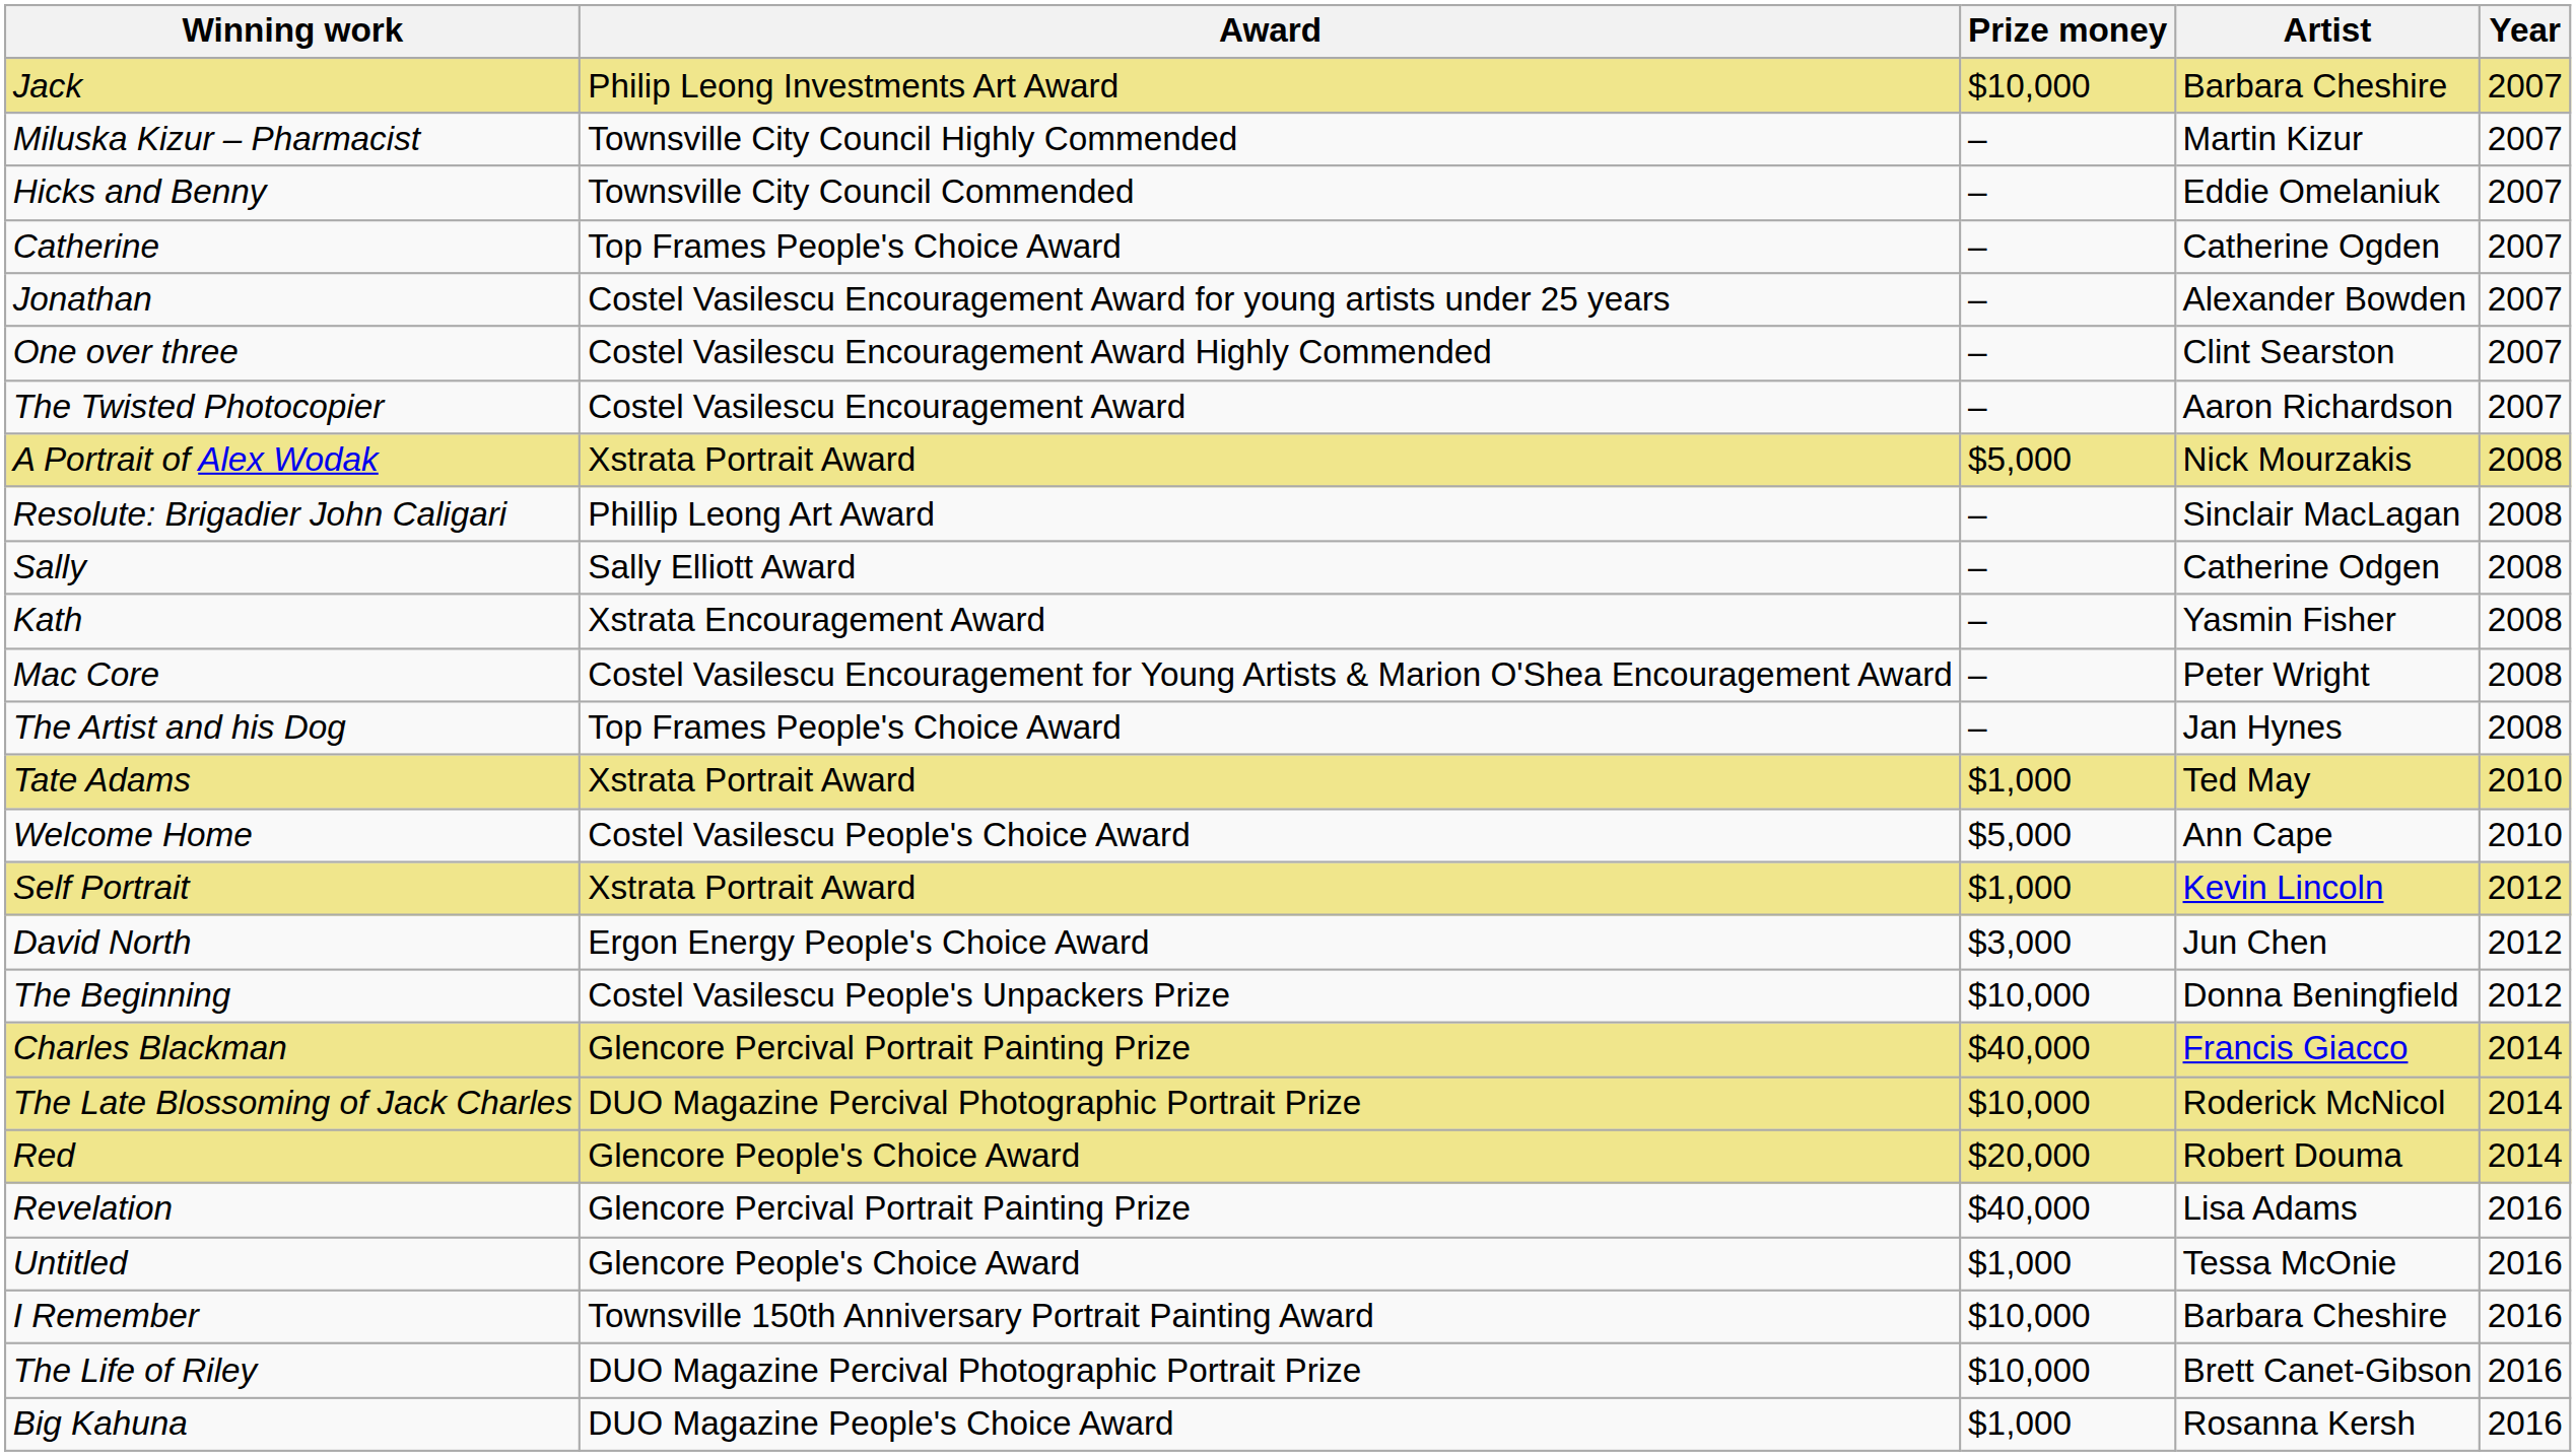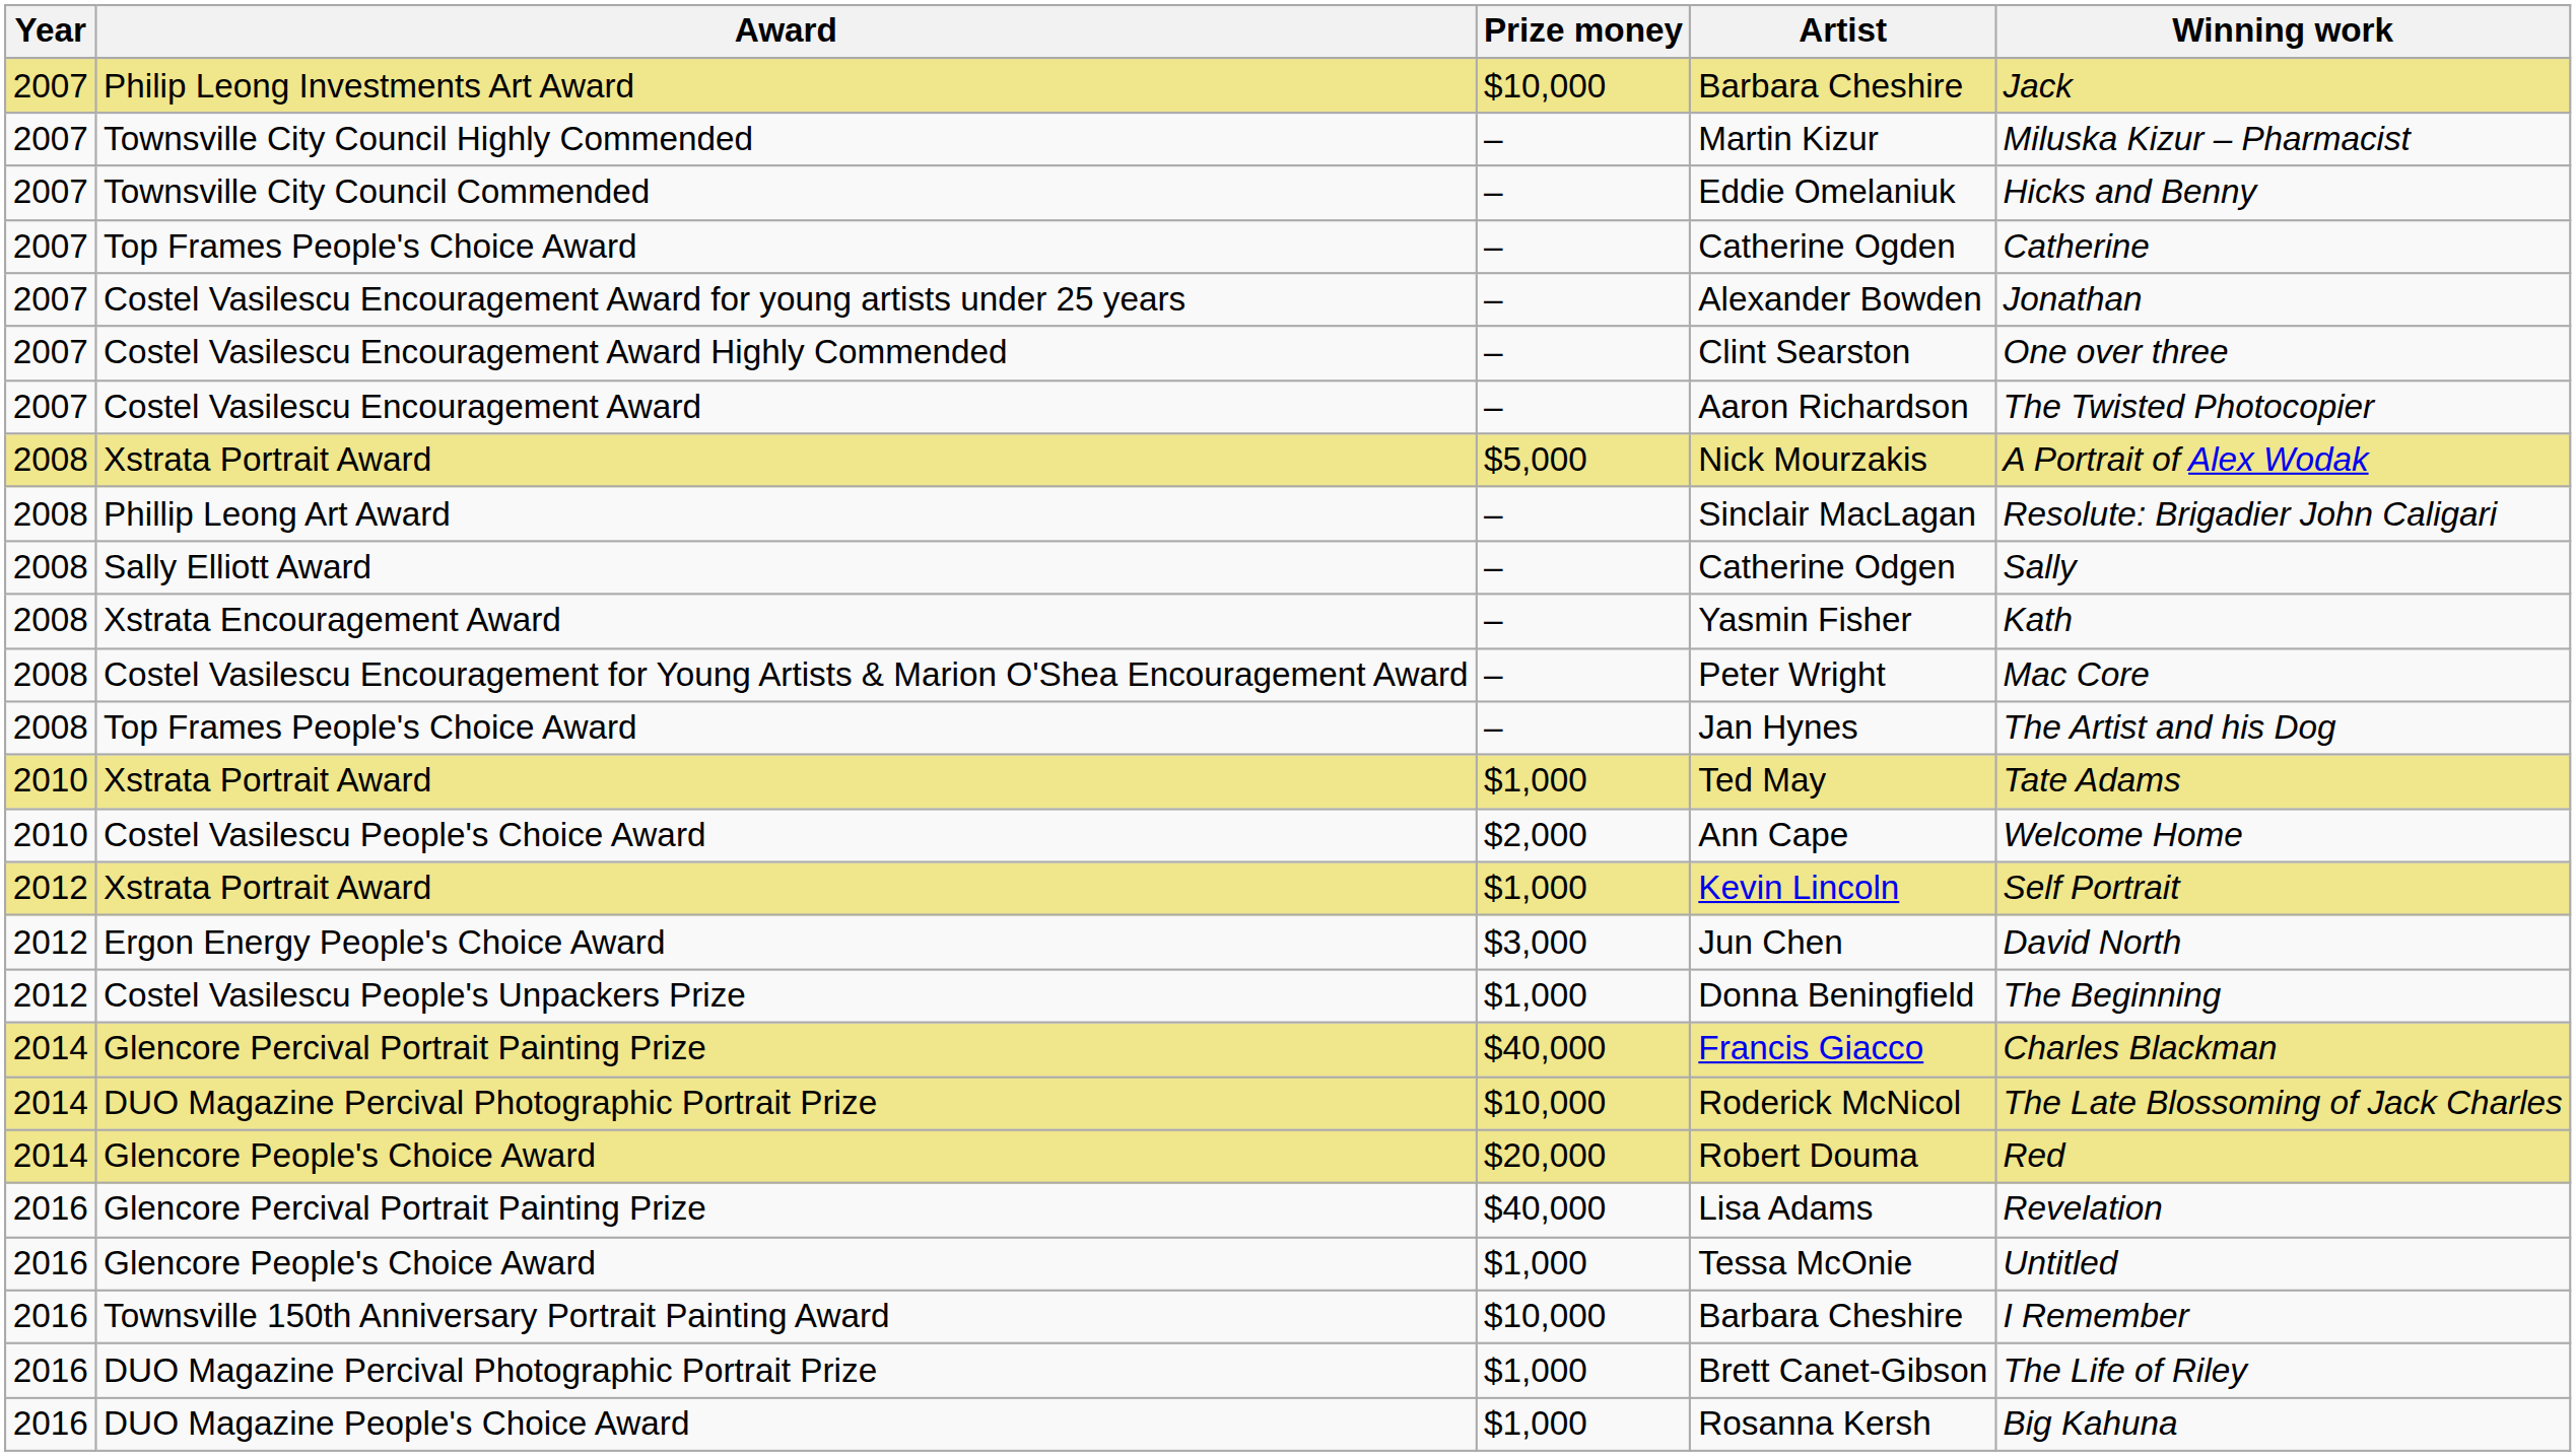 <table class="wikitable" style="border: 0">
 <tr>
-<th>Winning work</th>
+<th>Year</th>
 <th>Award</th>
 <th>Prize money</th>
 <th>Artist</th>
-<th>Year</th>
+<th>Winning work</th>
 </tr>
 <tr valign="top" style="background: khaki; color: black">
-<td><em>Jack</em></td>
+<td>2007</td>
 <td>Philip Leong Investments Art Award</td>
 <td>$10,000</td>
 <td>Barbara Cheshire</td>
-<td>2007</td>
+<td><em>Jack</em></td>
 </tr>
 <tr valign="top">
-<td><em>Miluska Kizur – Pharmacist</em></td>
+<td>2007</td>
 <td>Townsville City Council Highly Commended</td>
 <td>–</td>
 <td>Martin Kizur</td>
-<td>2007</td>
+<td><em>Miluska Kizur – Pharmacist</em></td>
 </tr>
 <tr valign="top">
-<td><em>Hicks and Benny</em></td>
+<td>2007</td>
 <td>Townsville City Council Commended</td>
 <td>–</td>
 <td>Eddie Omelaniuk</td>
-<td>2007</td>
+<td><em>Hicks and Benny</em></td>
 </tr>
 <tr valign="top">
-<td><em>Catherine</em></td>
+<td>2007</td>
 <td>Top Frames People's Choice Award</td>
 <td>–</td>
 <td>Catherine Ogden</td>
-<td>2007</td>
+<td><em>Catherine</em></td>
 </tr>
 <tr valign="top">
-<td><em>Jonathan</em></td>
+<td>2007</td>
 <td>Costel Vasilescu Encouragement Award for young artists under 25 years</td>
 <td>–</td>
 <td>Alexander Bowden</td>
-<td>2007</td>
+<td><em>Jonathan</em></td>
 </tr>
 <tr valign="top">
-<td><em>One over three</em></td>
+<td>2007</td>
 <td>Costel Vasilescu Encouragement Award Highly Commended</td>
 <td>–</td>
 <td>Clint Searston</td>
-<td>2007</td>
+<td><em>One over three</em></td>
 </tr>
 <tr valign="top">
-<td><em>The Twisted Photocopier</em></td>
+<td>2007</td>
 <td>Costel Vasilescu Encouragement Award</td>
 <td>–</td>
 <td>Aaron Richardson</td>
-<td>2007</td>
+<td><em>The Twisted Photocopier</em></td>
 </tr>
 <tr valign="top" style="background: khaki; color: black">
-<td><em>A Portrait of <a href='#'>Alex Wodak</a></em></td>
+<td>2008</td>
 <td>Xstrata Portrait Award</td>
 <td>$5,000</td>
 <td>Nick Mourzakis</td>
-<td>2008</td>
+<td><em>A Portrait of <a href='#'>Alex Wodak</a></em></td>
 </tr>
 <tr valign="top">
-<td><em>Resolute: Brigadier John Caligari</em></td>
+<td>2008</td>
 <td>Phillip Leong Art Award</td>
 <td>–</td>
 <td>Sinclair MacLagan</td>
-<td>2008</td>
+<td><em>Resolute: Brigadier John Caligari</em></td>
 </tr>
 <tr valign="top">
-<td><em>Sally</em></td>
+<td>2008</td>
 <td>Sally Elliott Award</td>
 <td>–</td>
 <td>Catherine Odgen</td>
-<td>2008</td>
+<td><em>Sally</em></td>
 </tr>
 <tr valign="top">
-<td><em>Kath</em></td>
+<td>2008</td>
 <td>Xstrata Encouragement Award</td>
 <td>–</td>
 <td>Yasmin Fisher</td>
-<td>2008</td>
+<td><em>Kath</em></td>
 </tr>
 <tr valign="top">
-<td><em>Mac Core</em></td>
+<td>2008</td>
 <td>Costel Vasilescu Encouragement for Young Artists & Marion O'Shea Encouragement Award</td>
 <td>–</td>
 <td>Peter Wright</td>
-<td>2008</td>
+<td><em>Mac Core</em></td>
 </tr>
 <tr valign="top">
-<td><em>The Artist and his Dog</em></td>
+<td>2008</td>
 <td>Top Frames People's Choice Award</td>
 <td>–</td>
 <td>Jan Hynes</td>
-<td>2008</td>
+<td><em>The Artist and his Dog</em></td>
 </tr>
 <tr valign="top" style="background: khaki; color: black">
-<td><em>Tate Adams</em></td>
+<td>2010</td>
 <td>Xstrata Portrait Award</td>
 <td>$1,000</td>
 <td>Ted May</td>
-<td>2010</td>
+<td><em>Tate Adams</em></td>
 </tr>
 <tr valign="top">
+<td>2010</td>
+<td>Costel Vasilescu People's Choice Award</td>
+<td>$2,000</td>
+<td>Ann Cape</td>
 <td><em>Welcome Home</em></td>
-<td>Costel Vasilescu People's Choice Award</td>
-<td>$5,000</td>
-<td>Ann Cape</td>
-<td>2010</td>
 </tr>
 <tr valign="top" style="background: khaki; color: black">
-<td><em>Self Portrait</em></td>
+<td>2012</td>
 <td>Xstrata Portrait Award</td>
 <td>$1,000</td>
 <td><a href='#'>Kevin Lincoln</a></td>
-<td>2012</td>
+<td><em>Self Portrait</em></td>
 </tr>
 <tr valign="top">
-<td><em>David North</em></td>
+<td>2012</td>
 <td>Ergon Energy People's Choice Award</td>
 <td>$3,000</td>
 <td>Jun Chen</td>
-<td>2012</td>
+<td><em>David North</em></td>
 </tr>
 <tr valign="top">
+<td>2012</td>
+<td>Costel Vasilescu People's Unpackers Prize</td>
+<td>$1,000</td>
+<td>Donna Beningfield</td>
 <td><em>The Beginning</em></td>
-<td>Costel Vasilescu People's Unpackers Prize</td>
-<td>$10,000</td>
-<td>Donna Beningfield</td>
-<td>2012</td>
 </tr>
 <tr valign="top" style="background: khaki; color: black">
-<td><em>Charles Blackman</em></td>
+<td>2014</td>
 <td>Glencore Percival Portrait Painting Prize</td>
 <td>$40,000</td>
 <td><a href='#'>Francis Giacco</a></td>
-<td>2014</td>
+<td><em>Charles Blackman</em></td>
 </tr>
 <tr valign="top" style="background: khaki; color: black">
-<td><em>The Late Blossoming of Jack Charles</em></td>
+<td>2014</td>
 <td>DUO Magazine Percival Photographic Portrait Prize</td>
 <td>$10,000</td>
 <td>Roderick McNicol</td>
-<td>2014</td>
+<td><em>The Late Blossoming of Jack Charles</em></td>
 </tr>
 <tr valign="top" style="background: khaki; color: black">
-<td><em>Red</em></td>
+<td>2014</td>
 <td>Glencore People's Choice Award</td>
 <td>$20,000</td>
 <td>Robert Douma</td>
-<td>2014</td>
+<td><em>Red</em></td>
 </tr>
 <tr>
-<td><em>Revelation</em></td>
+<td>2016</td>
 <td>Glencore Percival Portrait Painting Prize</td>
 <td>$40,000</td>
 <td>Lisa Adams</td>
-<td>2016</td>
+<td><em>Revelation</em></td>
 </tr>
 <tr>
-<td><em>Untitled</em></td>
+<td>2016</td>
 <td>Glencore People's Choice Award</td>
 <td>$1,000</td>
 <td>Tessa McOnie</td>
-<td>2016</td>
+<td><em>Untitled</em></td>
 </tr>
 <tr>
-<td><em>I Remember</em></td>
+<td>2016</td>
 <td>Townsville 150th Anniversary Portrait Painting Award</td>
 <td>$10,000</td>
 <td>Barbara Cheshire</td>
-<td>2016</td>
+<td><em>I Remember</em></td>
 </tr>
 <tr>
+<td>2016</td>
+<td>DUO Magazine Percival Photographic Portrait Prize</td>
+<td>$1,000</td>
+<td>Brett Canet-Gibson</td>
 <td><em>The Life of Riley </em></td>
-<td>DUO Magazine Percival Photographic Portrait Prize</td>
-<td>$10,000</td>
-<td>Brett Canet-Gibson</td>
-<td>2016</td>
 </tr>
 <tr>
-<td><em>Big Kahuna</em></td>
+<td>2016</td>
 <td>DUO Magazine People's Choice Award</td>
 <td>$1,000</td>
 <td>Rosanna Kersh</td>
-<td>2016</td>
+<td><em>Big Kahuna</em></td>
 </tr>
 </table>
